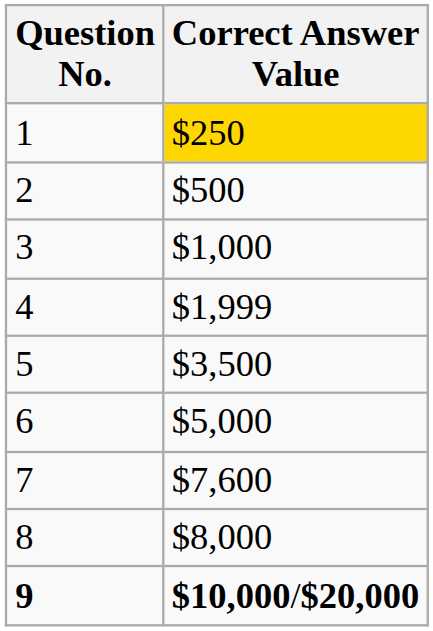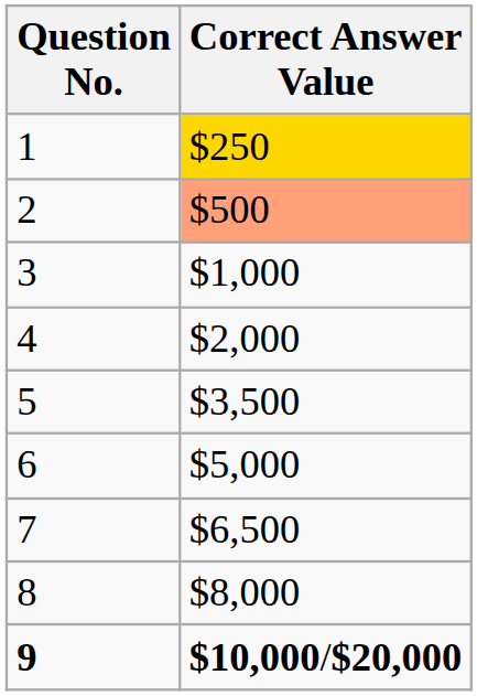 <table class="infobox wikitable" style="margin: 0 0 0.5em 1em;">
 <tr>
 <th>Question<br>No.</th>
 <th>Correct Answer<br>Value</th>
 </tr>
 <tr>
 <td>1</td>
 <td style="background: gold;">$250</td>
 </tr>
 <tr>
 <td>2</td>
-<td>$500</td>
+<td style="background: lightsalmon;">$500</td>
 </tr>
 <tr>
 <td>3</td>
 <td>$1,000</td>
 </tr>
 <tr>
 <td>4</td>
-<td>$1,999</td>
+<td>$2,000</td>
 </tr>
 <tr>
 <td>5</td>
 <td>$3,500</td>
 </tr>
 <tr>
 <td>6</td>
 <td>$5,000</td>
 </tr>
 <tr>
 <td>7</td>
-<td>$7,600</td>
+<td>$6,500</td>
 </tr>
 <tr>
 <td>8</td>
 <td>$8,000</td>
 </tr>
 <tr>
 <td><strong>9</strong></td>
 <td><strong>$10,000</strong>/<strong>$20,000</strong></td>
 </tr>
 </table>
